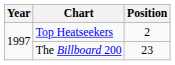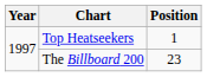 <table class="wikitable">
 <tr>
 <th>Year</th>
 <th>Chart</th>
 <th>Position</th>
 </tr>
 <tr>
 <td rowspan="2">1997</td>
 <td><a href='#'>Top Heatseekers</a></td>
-<td align="center">2</td>
+<td align="center">1</td>
 </tr>
 <tr>
 <td>The <a href='#'><em>Billboard</em> 200</a></td>
 <td align="center">23</td>
 </tr>
 </table>
